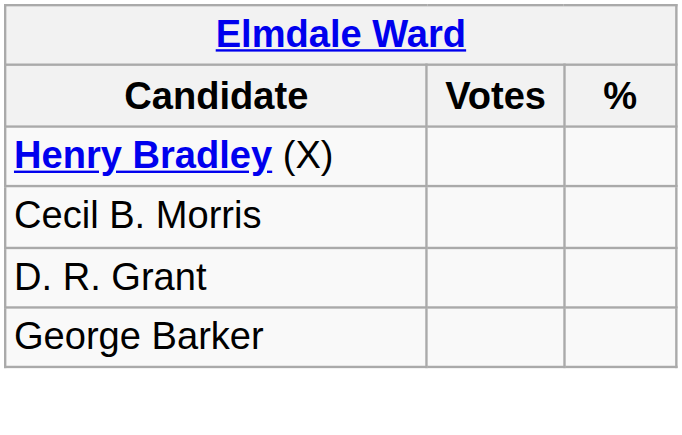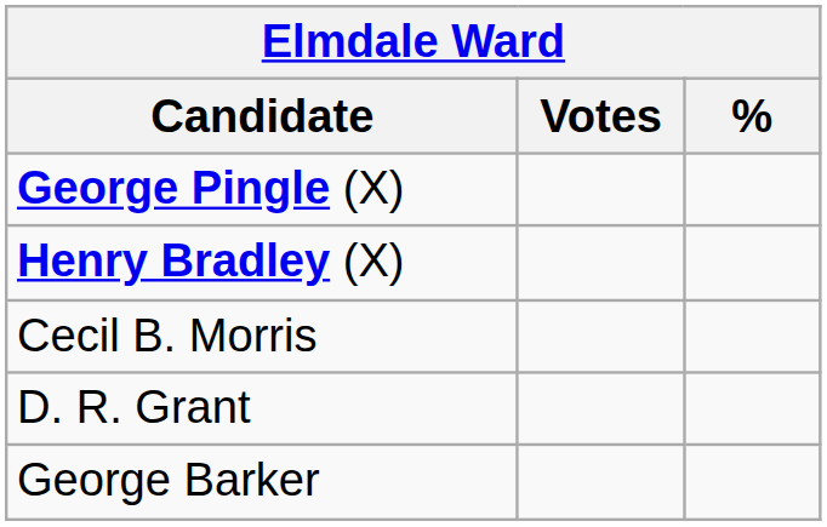 <table class="wikitable">
 <tr>
 <th colspan="3"><a href='#'>Elmdale Ward</a></th>
 </tr>
 <tr>
 <th style="width: 170px">Candidate</th>
 <th style="width: 50px">Votes</th>
 <th style="width: 40px">%</th>
+</tr>
+<tr>
+<td><strong><a href='#'>George Pingle</a></strong> (X)</td>
+<td></td>
+<td></td>
 </tr>
 <tr>
 <td><strong><a href='#'>Henry Bradley</a></strong> (X)</td>
 <td></td>
 <td></td>
 </tr>
 <tr>
 <td>Cecil B. Morris</td>
 <td></td>
 <td></td>
 </tr>
 <tr>
 <td>D. R. Grant</td>
 <td></td>
 <td></td>
 </tr>
 <tr>
 <td>George Barker</td>
 <td></td>
 <td></td>
 </tr>
 </table>
